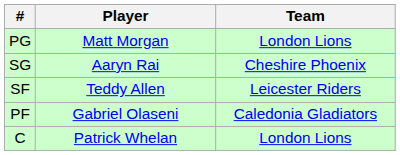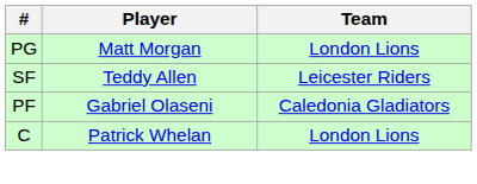 <table class="wikitable" style="text-align:center">
 <tr>
 <th width=25>#</th>
 <th width=180>Player</th>
 <th width=180>Team</th>
 </tr>
 <tr style="background:#cfc;">
 <td align=middle>PG</td>
 <td><a href='#'>Matt Morgan</a></td>
 <td><a href='#'>London Lions</a></td>
-</tr>
-<tr style="background:#cfc;">
-<td align=middle>SG</td>
-<td><a href='#'>Aaryn Rai</a></td>
-<td><a href='#'>Cheshire Phoenix</a></td>
 </tr>
 <tr style="background:#cfc;">
 <td align=middle>SF</td>
 <td><a href='#'>Teddy Allen</a></td>
 <td><a href='#'>Leicester Riders</a></td>
 </tr>
 <tr style="background:#cfc;">
 <td align=middle>PF</td>
 <td><a href='#'>Gabriel Olaseni</a></td>
 <td><a href='#'>Caledonia Gladiators</a></td>
 </tr>
 <tr style="background:#cfc;">
 <td align=middle>C</td>
 <td><a href='#'>Patrick Whelan</a></td>
 <td><a href='#'>London Lions</a></td>
 </tr>
 </table>
